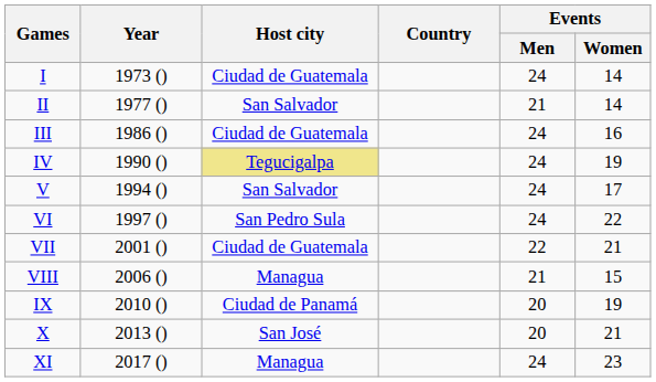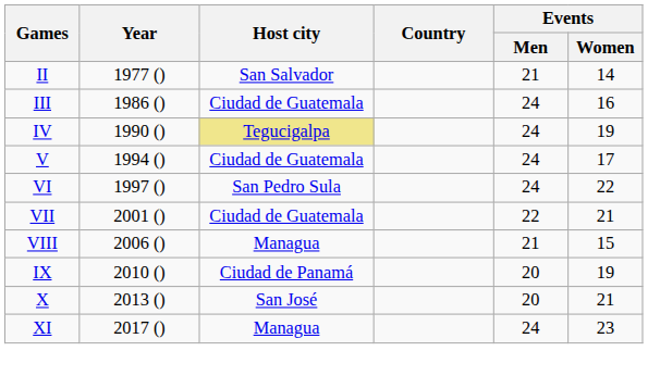 <table class=wikitable style="text-align:center">
 <tr>
 <th rowspan="2" width=60>Games</th>
 <th rowspan="2" width=100>Year</th>
 <th rowspan="2" width=150>Host city</th>
 <th rowspan="2" width=100>Country</th>
 <th colspan="2">Events</th>
 </tr>
 <tr>
 <th width=60>Men</th>
 <th width=60>Women</th>
-</tr>
-<tr>
-<td><a href='#'>I</a></td>
-<td>1973 ()</td>
-<td><a href='#'>Ciudad de Guatemala</a></td>
-<td align=left></td>
-<td>24</td>
-<td>14</td>
 </tr>
 <tr>
 <td><a href='#'>II</a></td>
 <td>1977 ()</td>
 <td><a href='#'>San Salvador</a></td>
 <td align=left></td>
 <td>21</td>
 <td>14</td>
 </tr>
 <tr>
 <td><a href='#'>III</a></td>
 <td>1986 ()</td>
 <td><a href='#'>Ciudad de Guatemala</a></td>
 <td align=left></td>
 <td>24</td>
 <td>16</td>
 </tr>
 <tr>
 <td><a href='#'>IV</a></td>
 <td>1990 ()</td>
 <td style="background: khaki;"><a href='#'>Tegucigalpa</a></td>
 <td align=left></td>
 <td>24</td>
 <td>19</td>
 </tr>
 <tr>
 <td><a href='#'>V</a></td>
 <td>1994 ()</td>
-<td><a href='#'>San Salvador</a></td>
+<td><a href='#'>Ciudad de Guatemala</a></td>
 <td align=left></td>
 <td>24</td>
 <td>17</td>
 </tr>
 <tr>
 <td><a href='#'>VI</a></td>
 <td>1997 ()</td>
 <td><a href='#'>San Pedro Sula</a></td>
 <td align=left></td>
 <td>24</td>
 <td>22</td>
 </tr>
 <tr>
 <td><a href='#'>VII</a></td>
 <td>2001 ()</td>
 <td><a href='#'>Ciudad de Guatemala</a></td>
 <td align=left></td>
 <td>22</td>
 <td>21</td>
 </tr>
 <tr>
 <td><a href='#'>VIII</a></td>
 <td>2006 ()</td>
 <td><a href='#'>Managua</a></td>
 <td align=left></td>
 <td>21</td>
 <td>15</td>
 </tr>
 <tr>
 <td><a href='#'>IX</a></td>
 <td>2010 ()</td>
 <td><a href='#'>Ciudad de Panamá</a></td>
 <td align=left></td>
 <td>20</td>
 <td>19</td>
 </tr>
 <tr>
 <td><a href='#'>X</a></td>
 <td>2013 ()</td>
 <td><a href='#'>San José</a></td>
 <td align=left></td>
 <td>20</td>
 <td>21</td>
 </tr>
 <tr>
 <td><a href='#'>XI</a></td>
 <td>2017 ()</td>
 <td><a href='#'>Managua</a></td>
 <td align=left></td>
 <td>24</td>
 <td>23</td>
 </tr>
 </table>
